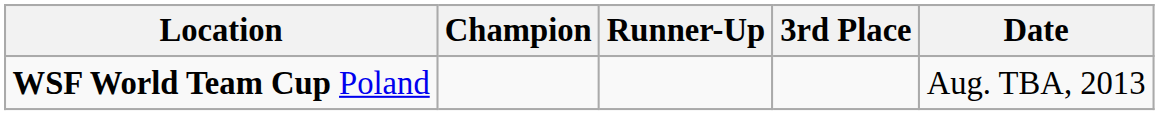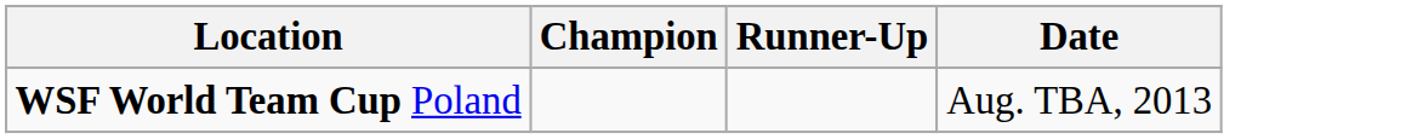 <table class="wikitable">
 <tr>
 <th>Location</th>
 <th>Champion</th>
 <th>Runner-Up</th>
-<th>3rd Place</th>
 <th>Date</th>
 </tr>
 <tr>
 <td><strong>WSF World Team Cup</strong>   <a href='#'>Poland</a></td>
 <td></td>
 <td></td>
-<td></td>
 <td>Aug. TBA, 2013</td>
 </tr>
 </table>
